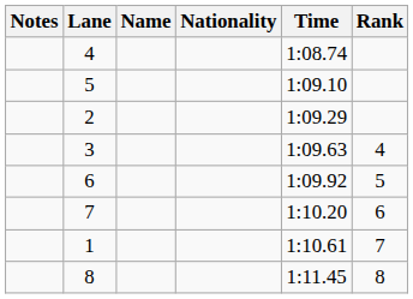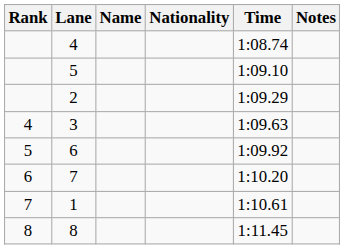 <table class="wikitable sortable" style="text-align:center">
 <tr>
-<th>Notes</th>
+<th>Rank</th>
 <th>Lane</th>
 <th>Name</th>
 <th>Nationality</th>
 <th>Time</th>
-<th>Rank</th>
+<th>Notes</th>
 </tr>
 <tr>
 <td></td>
 <td>4</td>
 <td align=left></td>
 <td align=left></td>
 <td>1:08.74</td>
 <td></td>
 </tr>
 <tr>
 <td></td>
 <td>5</td>
 <td align=left></td>
 <td align=left></td>
 <td>1:09.10</td>
 <td></td>
 </tr>
 <tr>
 <td></td>
 <td>2</td>
 <td align=left></td>
 <td align=left></td>
 <td>1:09.29</td>
 <td></td>
 </tr>
 <tr>
-<td></td>
+<td>4</td>
 <td>3</td>
 <td align=left></td>
 <td align=left></td>
 <td>1:09.63</td>
-<td>4</td>
+<td></td>
 </tr>
 <tr>
-<td></td>
+<td>5</td>
 <td>6</td>
 <td align=left></td>
 <td align=left></td>
 <td>1:09.92</td>
-<td>5</td>
+<td></td>
 </tr>
 <tr>
-<td></td>
+<td>6</td>
 <td>7</td>
 <td align=left></td>
 <td align=left></td>
 <td>1:10.20</td>
-<td>6</td>
+<td></td>
 </tr>
 <tr>
-<td></td>
+<td>7</td>
 <td>1</td>
 <td align=left></td>
 <td align=left></td>
 <td>1:10.61</td>
-<td>7</td>
+<td></td>
 </tr>
 <tr>
-<td></td>
+<td>8</td>
 <td>8</td>
 <td align=left></td>
 <td align=left></td>
 <td>1:11.45</td>
-<td>8</td>
+<td></td>
 </tr>
 </table>
